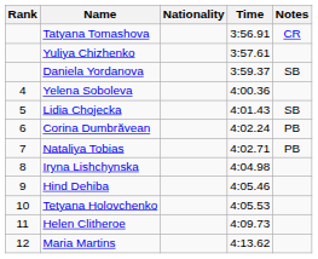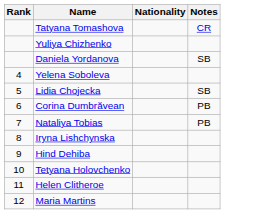 <table class="wikitable sortable" style="text-align:center">
 <tr>
 <th>Rank</th>
 <th>Name</th>
 <th>Nationality</th>
-<th>Time</th>
 <th>Notes</th>
 </tr>
 <tr>
 <td></td>
 <td align=left><a href='#'>Tatyana Tomashova</a></td>
 <td align=left></td>
-<td>3:56.91</td>
 <td><a href='#'>CR</a></td>
 </tr>
 <tr>
 <td></td>
 <td align=left><a href='#'>Yuliya Chizhenko</a></td>
 <td align=left></td>
-<td>3:57.61</td>
 <td></td>
 </tr>
 <tr>
 <td></td>
 <td align=left><a href='#'>Daniela Yordanova</a></td>
 <td align=left></td>
-<td>3:59.37</td>
 <td>SB</td>
 </tr>
 <tr>
 <td>4</td>
 <td align=left><a href='#'>Yelena Soboleva</a></td>
 <td align=left></td>
-<td>4:00.36</td>
 <td></td>
 </tr>
 <tr>
 <td>5</td>
 <td align=left><a href='#'>Lidia Chojecka</a></td>
 <td align=left></td>
-<td>4:01.43</td>
 <td>SB</td>
 </tr>
 <tr>
 <td>6</td>
 <td align=left><a href='#'>Corina Dumbrăvean</a></td>
 <td align=left></td>
-<td>4:02.24</td>
 <td>PB</td>
 </tr>
 <tr>
 <td>7</td>
 <td align=left><a href='#'>Nataliya Tobias</a></td>
 <td align=left></td>
-<td>4:02.71</td>
 <td>PB</td>
 </tr>
 <tr>
 <td>8</td>
 <td align=left><a href='#'>Iryna Lishchynska</a></td>
 <td align=left></td>
-<td>4:04.98</td>
 <td></td>
 </tr>
 <tr>
 <td>9</td>
 <td align=left><a href='#'>Hind Dehiba</a></td>
 <td align=left></td>
-<td>4:05.46</td>
 <td></td>
 </tr>
 <tr>
 <td>10</td>
 <td align=left><a href='#'>Tetyana Holovchenko</a></td>
 <td align=left></td>
-<td>4:05.53</td>
 <td></td>
 </tr>
 <tr>
 <td>11</td>
 <td align=left><a href='#'>Helen Clitheroe</a></td>
 <td align=left></td>
-<td>4:09.73</td>
 <td></td>
 </tr>
 <tr>
 <td>12</td>
 <td align=left><a href='#'>Maria Martins</a></td>
 <td align=left></td>
-<td>4:13.62</td>
 <td></td>
 </tr>
 </table>
